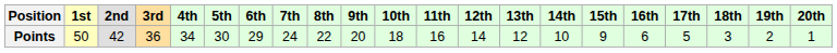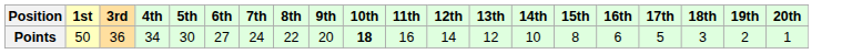 <table class="wikitable" style="font-size:85%; text-align:center">
 <tr>
 <th>Position</th>
 <td style="background:#ffffbf;"> <strong>1st</strong> </td>
-<td style="background:#dfdfdf;"> <strong>2nd</strong> </td>
 <td style="background:#ffdf9f;"> <strong>3rd</strong> </td>
 <td style="background:#dfffdf;"> <strong>4th</strong> </td>
 <td style="background:#dfffdf;"> <strong>5th</strong> </td>
 <td style="background:#dfffdf;"> <strong>6th</strong> </td>
 <td style="background:#dfffdf;"> <strong>7th</strong> </td>
 <td style="background:#dfffdf;"> <strong>8th</strong> </td>
 <td style="background:#dfffdf;"> <strong>9th</strong> </td>
 <td style="background:#dfffdf;"> <strong>10th</strong> </td>
 <td style="background:#dfffdf;"> <strong>11th</strong> </td>
 <td style="background:#dfffdf;"> <strong>12th</strong> </td>
 <td style="background:#dfffdf;"> <strong>13th</strong> </td>
 <td style="background:#dfffdf;"> <strong>14th</strong> </td>
 <td style="background:#dfffdf;"> <strong>15th</strong> </td>
 <td style="background:#dfffdf;"> <strong>16th</strong> </td>
 <td style="background:#dfffdf;"> <strong>17th</strong> </td>
 <td style="background:#dfffdf;"> <strong>18th</strong> </td>
 <td style="background:#dfffdf;"> <strong>19th</strong> </td>
 <td style="background:#dfffdf;"> <strong>20th</strong> </td>
 </tr>
 <tr>
 <th>Points</th>
 <td style="background:#ffffbf;">50</td>
-<td style="background:#dfdfdf;">42</td>
 <td style="background:#ffdf9f;">36</td>
 <td style="background:#dfffdf;">34</td>
 <td style="background:#dfffdf;">30</td>
-<td style="background:#dfffdf;">29</td>
+<td style="background:#dfffdf;">27</td>
 <td style="background:#dfffdf;">24</td>
 <td style="background:#dfffdf;">22</td>
 <td style="background:#dfffdf;">20</td>
-<td style="background:#dfffdf;">18</td>
+<td style="background:#dfffdf;"><strong>18</strong></td>
 <td style="background:#dfffdf;">16</td>
 <td style="background:#dfffdf;">14</td>
 <td style="background:#dfffdf;">12</td>
 <td style="background:#dfffdf;">10</td>
-<td style="background:#dfffdf;">9</td>
+<td style="background:#dfffdf;">8</td>
 <td style="background:#dfffdf;">6</td>
 <td style="background:#dfffdf;">5</td>
 <td style="background:#dfffdf;">3</td>
 <td style="background:#dfffdf;">2</td>
 <td style="background:#dfffdf;">1</td>
 </tr>
 </table>
